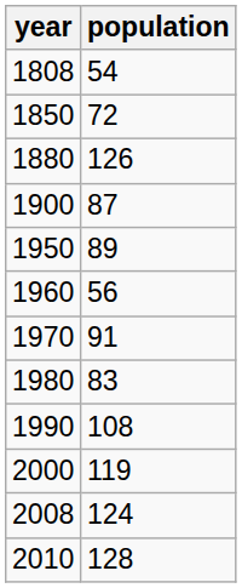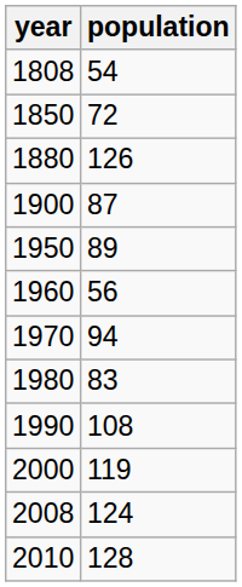 <table class="wikitable">
 <tr>
 <th>year</th>
 <th>population</th>
 </tr>
 <tr>
 <td>1808</td>
 <td>54</td>
 </tr>
 <tr>
 <td>1850</td>
 <td>72</td>
 </tr>
 <tr>
 <td>1880</td>
 <td>126</td>
 </tr>
 <tr>
 <td>1900</td>
 <td>87</td>
 </tr>
 <tr>
 <td>1950</td>
 <td>89</td>
 </tr>
 <tr>
 <td>1960</td>
 <td>56</td>
 </tr>
 <tr>
 <td>1970</td>
-<td>91</td>
+<td>94</td>
 </tr>
 <tr>
 <td>1980</td>
 <td>83</td>
 </tr>
 <tr>
 <td>1990</td>
 <td>108</td>
 </tr>
 <tr>
 <td>2000</td>
 <td>119</td>
 </tr>
 <tr>
 <td>2008</td>
 <td>124</td>
 </tr>
 <tr>
 <td>2010</td>
 <td>128</td>
 </tr>
 </table>
